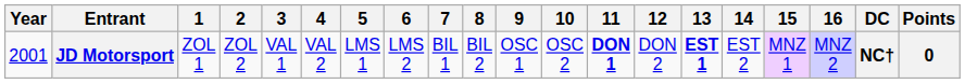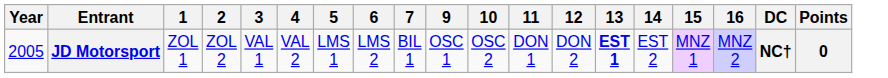 <table class="wikitable" style="text-align:center; font-size:85%">
 <tr>
 <th>Year</th>
 <th>Entrant</th>
 <th>1</th>
 <th>2</th>
 <th>3</th>
 <th>4</th>
 <th>5</th>
 <th>6</th>
 <th>7</th>
-<th>8</th>
 <th>9</th>
 <th>10</th>
 <th>11</th>
 <th>12</th>
 <th>13</th>
 <th>14</th>
 <th>15</th>
 <th>16</th>
 <th>DC</th>
 <th>Points</th>
 </tr>
 <tr>
-<td><a href='#'>2001</a></td>
+<td><a href='#'>2005</a></td>
 <th nowrap><a href='#'>JD Motorsport</a></th>
 <td style="background:#;"><a href='#'>ZOL<br>1</a><br></td>
 <td style="background:#;"><a href='#'>ZOL<br>2</a><br></td>
 <td style="background:#;"><a href='#'>VAL<br>1</a><br></td>
 <td style="background:#;"><a href='#'>VAL<br>2</a><br></td>
 <td style="background:#;"><a href='#'>LMS<br>1</a><br></td>
 <td style="background:#;"><a href='#'>LMS<br>2</a><br></td>
 <td style="background:#;"><a href='#'>BIL<br>1</a><br></td>
-<td style="background:#;"><a href='#'>BIL<br>2</a><br></td>
 <td style="background:#;"><a href='#'>OSC<br>1</a><br></td>
 <td style="background:#;"><a href='#'>OSC<br>2</a><br></td>
-<td style="background:#;"><strong><a href='#'>DON<br>1</a><br></strong></td>
+<td style="background:#;"><a href='#'>DON<br>1</a><br></td>
 <td style="background:#;"><a href='#'>DON<br>2</a><br></td>
 <td style="background:#;"><strong><a href='#'>EST<br>1</a><br></strong></td>
 <td style="background:#;"><a href='#'>EST<br>2</a><br></td>
 <td style="background:#efcfff;"><a href='#'>MNZ<br>1</a><br></td>
 <td style="background:#cfcfff;"><a href='#'>MNZ<br>2</a><br></td>
 <th>NC†</th>
 <th>0</th>
 </tr>
 </table>
